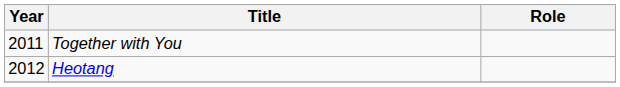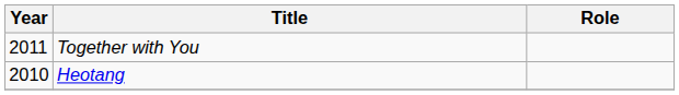 <table class="wikitable" style="width:600px">
 <tr>
 <th width=10>Year</th>
 <th>Title</th>
 <th>Role</th>
 </tr>
 <tr>
 <td>2011</td>
 <td><em>Together with You</em> </td>
 <td></td>
 </tr>
 <tr>
-<td>2012</td>
+<td>2010</td>
 <td><em><a href='#'>Heotang</a></em></td>
 <td></td>
 </tr>
 <tr>
 </tr>
 </table>
